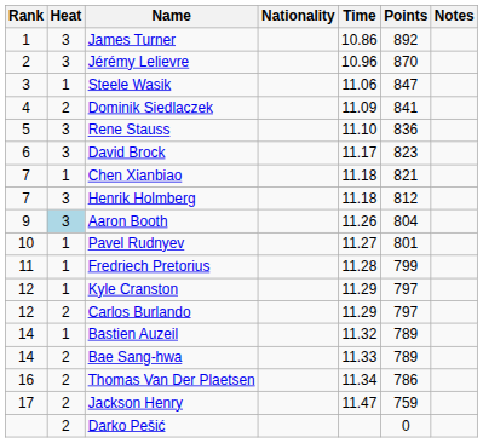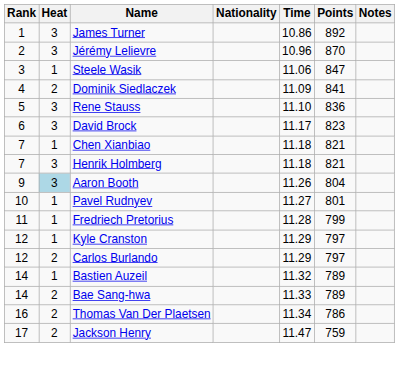 <table class="wikitable sortable" style="text-align:center">
 <tr>
 <th>Rank</th>
 <th>Heat</th>
 <th>Name</th>
 <th>Nationality</th>
 <th>Time</th>
 <th>Points</th>
 <th>Notes</th>
 </tr>
 <tr>
 <td>1</td>
 <td>3</td>
 <td align="left"><a href='#'>James Turner</a></td>
 <td align=left></td>
 <td>10.86</td>
 <td>892</td>
 <td></td>
 </tr>
 <tr>
 <td>2</td>
 <td>3</td>
 <td align="left"><a href='#'>Jérémy Lelievre</a></td>
 <td align=left></td>
 <td>10.96</td>
 <td>870</td>
 <td></td>
 </tr>
 <tr>
 <td>3</td>
 <td>1</td>
 <td align="left"><a href='#'>Steele Wasik</a></td>
 <td align=left></td>
 <td>11.06</td>
 <td>847</td>
 <td></td>
 </tr>
 <tr>
 <td>4</td>
 <td>2</td>
 <td align="left"><a href='#'>Dominik Siedlaczek</a></td>
 <td align=left></td>
 <td>11.09</td>
 <td>841</td>
 <td></td>
 </tr>
 <tr>
 <td>5</td>
 <td>3</td>
 <td align="left"><a href='#'>Rene Stauss</a></td>
 <td align=left></td>
 <td>11.10</td>
 <td>836</td>
 <td></td>
 </tr>
 <tr>
 <td>6</td>
 <td>3</td>
 <td align="left"><a href='#'>David Brock</a></td>
 <td align=left></td>
 <td>11.17</td>
 <td>823</td>
 <td></td>
 </tr>
 <tr>
 <td>7</td>
 <td>1</td>
 <td align="left"><a href='#'>Chen Xianbiao</a></td>
 <td align=left></td>
 <td>11.18</td>
 <td>821</td>
 <td></td>
 </tr>
 <tr>
 <td>7</td>
 <td>3</td>
 <td align="left"><a href='#'>Henrik Holmberg</a></td>
 <td align=left></td>
 <td>11.18</td>
-<td>812</td>
+<td>821</td>
 <td></td>
 </tr>
 <tr>
 <td>9</td>
 <td style="background: lightblue;">3</td>
 <td align="left"><a href='#'>Aaron Booth</a></td>
 <td align=left></td>
 <td>11.26</td>
 <td>804</td>
 <td></td>
 </tr>
 <tr>
 <td>10</td>
 <td>1</td>
 <td align="left"><a href='#'>Pavel Rudnyev</a></td>
 <td align=left></td>
 <td>11.27</td>
 <td>801</td>
 <td></td>
 </tr>
 <tr>
 <td>11</td>
 <td>1</td>
 <td align="left"><a href='#'>Fredriech Pretorius</a></td>
 <td align=left></td>
 <td>11.28</td>
 <td>799</td>
 <td></td>
 </tr>
 <tr>
 <td>12</td>
 <td>1</td>
 <td align="left"><a href='#'>Kyle Cranston</a></td>
 <td align=left></td>
 <td>11.29</td>
 <td>797</td>
 <td></td>
 </tr>
 <tr>
 <td>12</td>
 <td>2</td>
 <td align="left"><a href='#'>Carlos Burlando</a></td>
 <td align=left></td>
 <td>11.29</td>
 <td>797</td>
 <td></td>
 </tr>
 <tr>
 <td>14</td>
 <td>1</td>
 <td align="left"><a href='#'>Bastien Auzeil</a></td>
 <td align=left></td>
 <td>11.32</td>
 <td>789</td>
 <td></td>
 </tr>
 <tr>
 <td>14</td>
 <td>2</td>
 <td align="left"><a href='#'>Bae Sang-hwa</a></td>
 <td align=left></td>
 <td>11.33</td>
 <td>789</td>
 <td></td>
 </tr>
 <tr>
 <td>16</td>
 <td>2</td>
 <td align="left"><a href='#'>Thomas Van Der Plaetsen</a></td>
 <td align=left></td>
 <td>11.34</td>
 <td>786</td>
 <td></td>
 </tr>
 <tr>
 <td>17</td>
 <td>2</td>
 <td align="left"><a href='#'>Jackson Henry</a></td>
 <td align=left></td>
 <td>11.47</td>
 <td>759</td>
 <td></td>
 </tr>
-<tr>
-<td></td>
-<td>2</td>
-<td align="left"><a href='#'>Darko Pešić</a></td>
-<td align=left></td>
-<td></td>
-<td>0</td>
-<td></td>
-</tr>
 </table>
